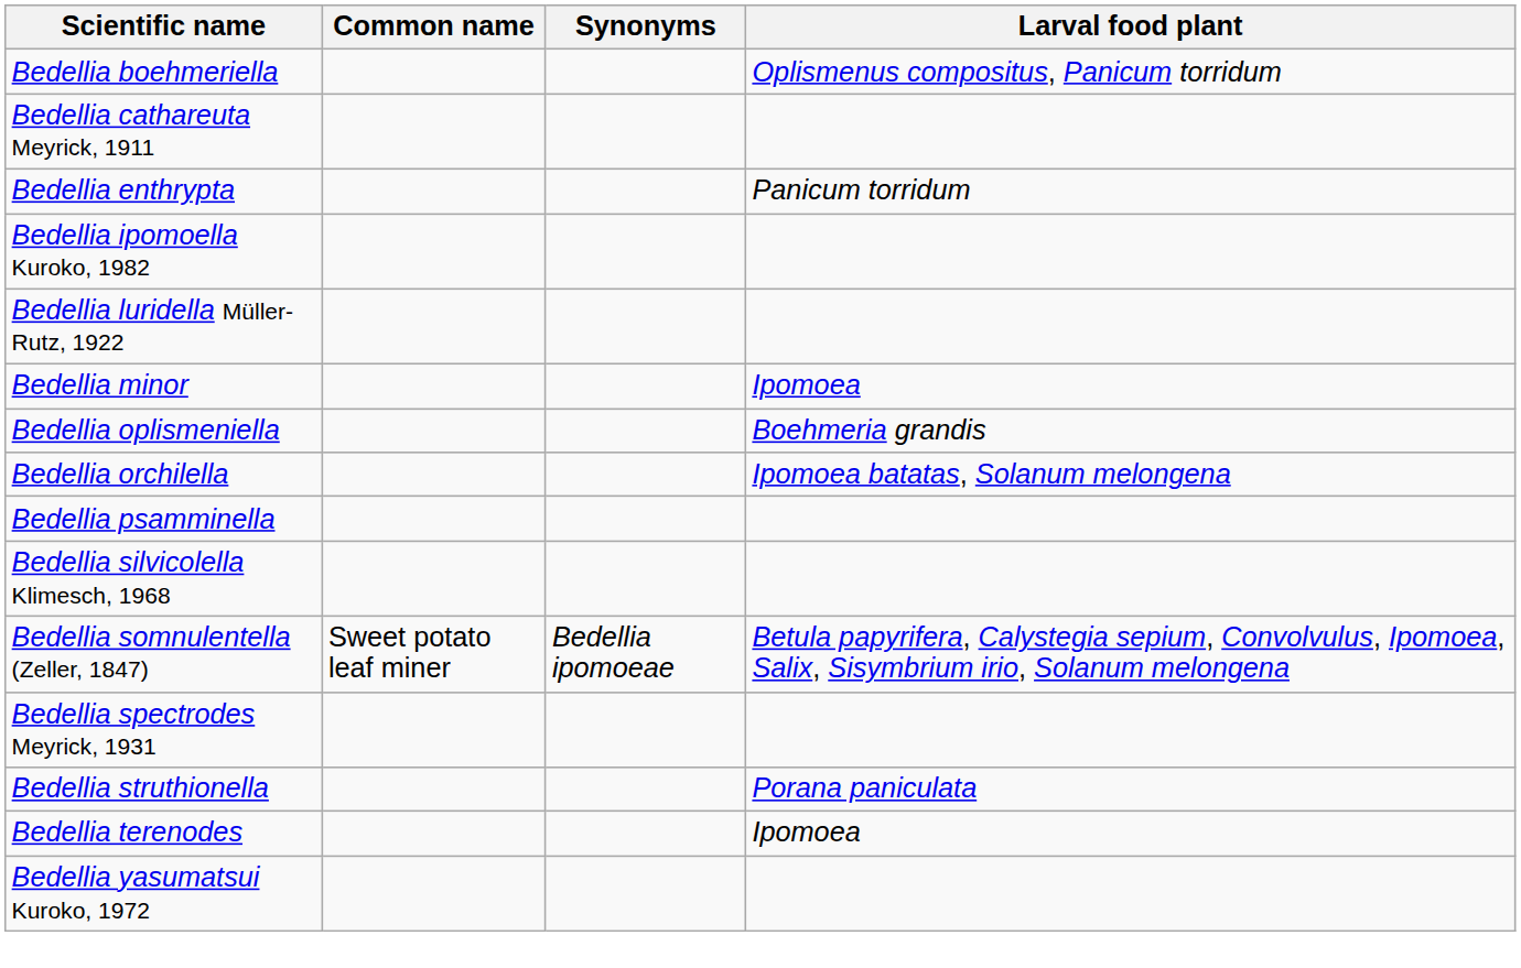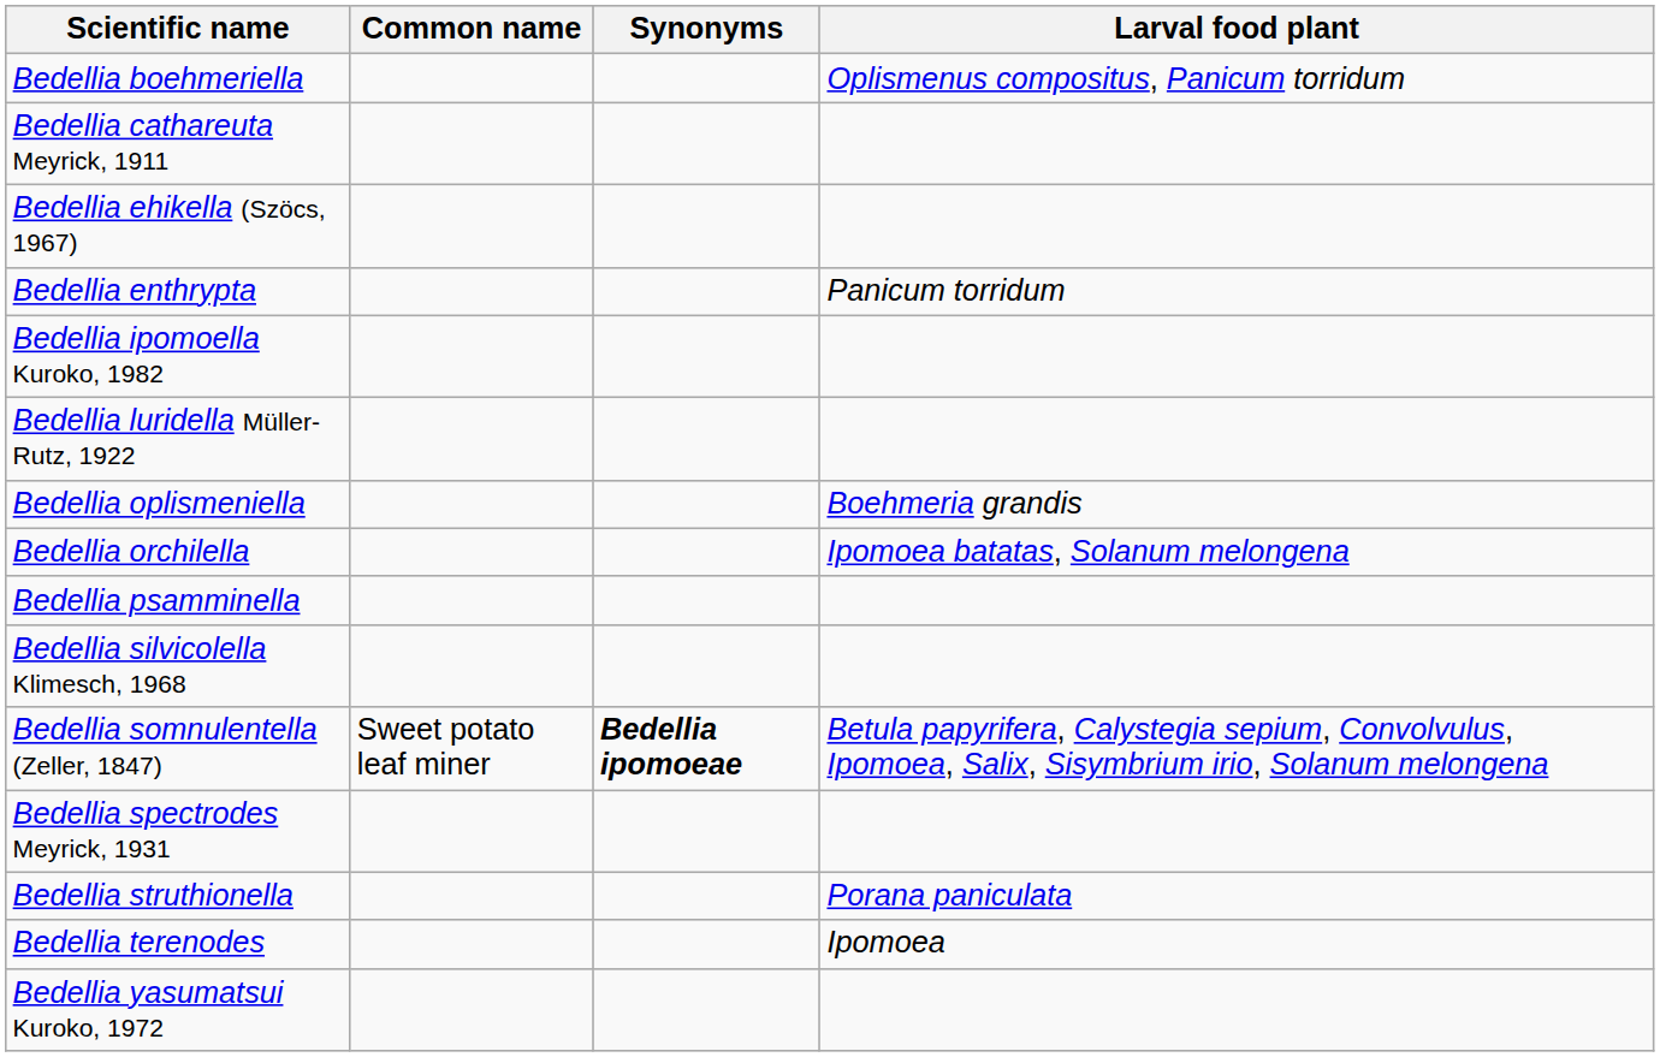 <table class="wikitable">
 <tr>
 <th>Scientific name</th>
 <th>Common name</th>
 <th>Synonyms</th>
 <th>Larval food plant</th>
 </tr>
 <tr>
 <td><em><a href='#'>Bedellia boehmeriella</a></em></td>
 <td></td>
 <td></td>
 <td><em><a href='#'>Oplismenus compositus</a></em>, <em><a href='#'>Panicum</a> torridum</em></td>
 </tr>
 <tr>
 <td><em><a href='#'>Bedellia cathareuta</a></em> <small>Meyrick, 1911</small></td>
+<td></td>
+<td></td>
+<td></td>
+</tr>
+<tr>
+<td><em><a href='#'>Bedellia ehikella</a></em> <small>(Szöcs, 1967)</small></td>
 <td></td>
 <td></td>
 <td></td>
 </tr>
 <tr>
 <td><em><a href='#'>Bedellia enthrypta</a></em></td>
 <td></td>
 <td></td>
 <td><em>Panicum torridum</em></td>
 </tr>
 <tr>
 <td><em><a href='#'>Bedellia ipomoella</a></em> <small>Kuroko, 1982</small></td>
 <td></td>
 <td></td>
 <td></td>
 </tr>
 <tr>
 <td><em><a href='#'>Bedellia luridella</a></em> <small>Müller-Rutz, 1922</small></td>
 <td></td>
 <td></td>
 <td></td>
-</tr>
-<tr>
-<td><em><a href='#'>Bedellia minor</a></em></td>
-<td></td>
-<td></td>
-<td><em><a href='#'>Ipomoea</a></em></td>
 </tr>
 <tr>
 <td><em><a href='#'>Bedellia oplismeniella</a></em></td>
 <td></td>
 <td></td>
 <td><em><a href='#'>Boehmeria</a> grandis</em></td>
 </tr>
 <tr>
 <td><em><a href='#'>Bedellia orchilella</a></em></td>
 <td></td>
 <td></td>
 <td><em><a href='#'>Ipomoea batatas</a></em>, <em><a href='#'>Solanum melongena</a></em></td>
 </tr>
 <tr>
 <td><em><a href='#'>Bedellia psamminella</a></em></td>
 <td></td>
 <td></td>
 <td></td>
 </tr>
 <tr>
 <td><em><a href='#'>Bedellia silvicolella</a></em> <small>Klimesch, 1968</small></td>
 <td></td>
 <td></td>
 <td></td>
 </tr>
 <tr>
 <td><em><a href='#'>Bedellia somnulentella</a></em> <small>(Zeller, 1847)</small></td>
 <td>Sweet potato leaf miner</td>
-<td><em>Bedellia ipomoeae</em></td>
+<td><strong><em>Bedellia ipomoeae</em></strong></td>
 <td><em><a href='#'>Betula papyrifera</a></em>, <em><a href='#'>Calystegia sepium</a></em>, <em><a href='#'>Convolvulus</a></em>, <em><a href='#'>Ipomoea</a></em>, <em><a href='#'>Salix</a></em>, <em><a href='#'>Sisymbrium irio</a></em>, <em><a href='#'>Solanum melongena</a></em></td>
 </tr>
 <tr>
 <td><em><a href='#'>Bedellia spectrodes</a></em> <small>Meyrick, 1931</small></td>
 <td></td>
 <td></td>
 <td></td>
 </tr>
 <tr>
 <td><em><a href='#'>Bedellia struthionella</a></em></td>
 <td></td>
 <td></td>
 <td><em><a href='#'>Porana paniculata</a></em></td>
 </tr>
 <tr>
 <td><em><a href='#'>Bedellia terenodes</a></em></td>
 <td></td>
 <td></td>
 <td><em>Ipomoea</em></td>
 </tr>
 <tr>
 <td><em><a href='#'>Bedellia yasumatsui</a></em> <small>Kuroko, 1972</small></td>
 <td></td>
 <td></td>
 <td></td>
 </tr>
 </table>
